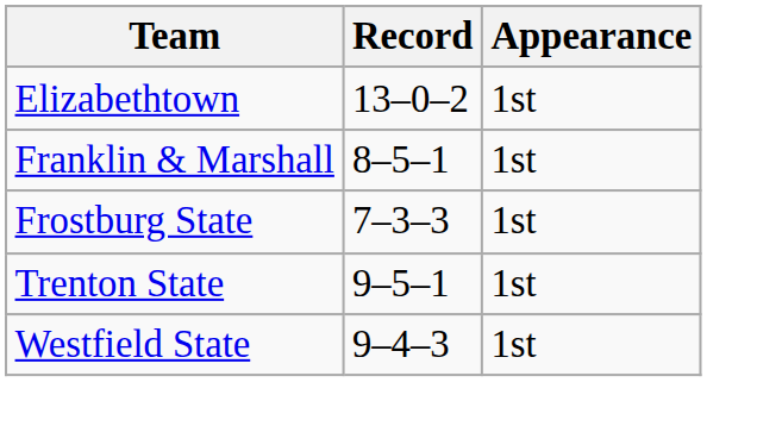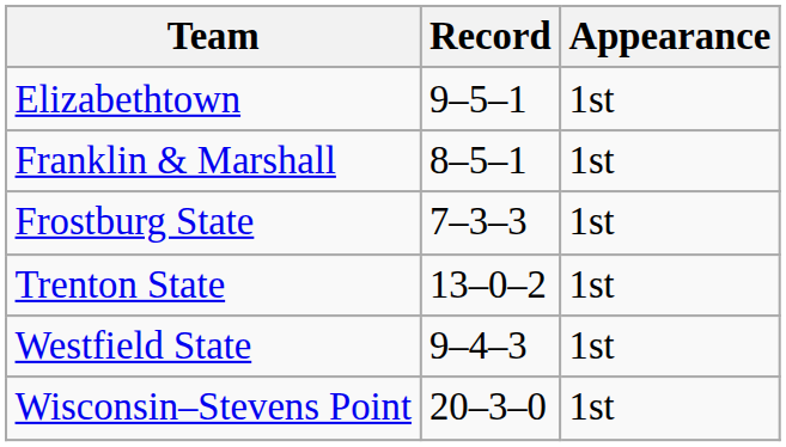 <table class="wikitable">
 <tr>
 <th>Team</th>
 <th>Record</th>
 <th>Appearance</th>
 </tr>
 <tr>
 <td><a href='#'>Elizabethtown</a></td>
-<td>13–0–2</td>
+<td>9–5–1</td>
 <td>1st</td>
 </tr>
 <tr>
 <td><a href='#'>Franklin & Marshall</a></td>
 <td>8–5–1</td>
 <td>1st</td>
 </tr>
 <tr>
 <td><a href='#'>Frostburg State</a></td>
 <td>7–3–3</td>
 <td>1st</td>
 </tr>
 <tr>
 <td><a href='#'>Trenton State</a></td>
-<td>9–5–1</td>
+<td>13–0–2</td>
 <td>1st</td>
 </tr>
 <tr>
 <td><a href='#'>Westfield State</a></td>
 <td>9–4–3</td>
 <td>1st</td>
 </tr>
+<tr>
+<td><a href='#'>Wisconsin–Stevens Point</a></td>
+<td>20–3–0</td>
+<td>1st</td>
+</tr>
 </table>
